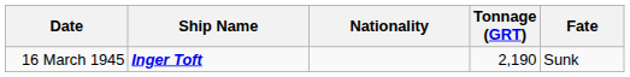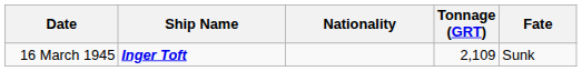 <table class="wikitable sortable">
 <tr>
 <th width="120px">Date</th>
 <th width="180px">Ship Name</th>
 <th width="160px">Nationality</th>
 <th width="25px">Tonnage<br>(<a href='#'>GRT</a>)</th>
 <th width="80px">Fate</th>
 </tr>
 <tr>
 <td align="right">16 March 1945</td>
 <td align="left"><strong><a href='#'><em>Inger Toft</em></a></strong></td>
 <td align="left"></td>
-<td align="right">2,190</td>
+<td align="right">2,109</td>
 <td align="left">Sunk</td>
 </tr>
 </table>
